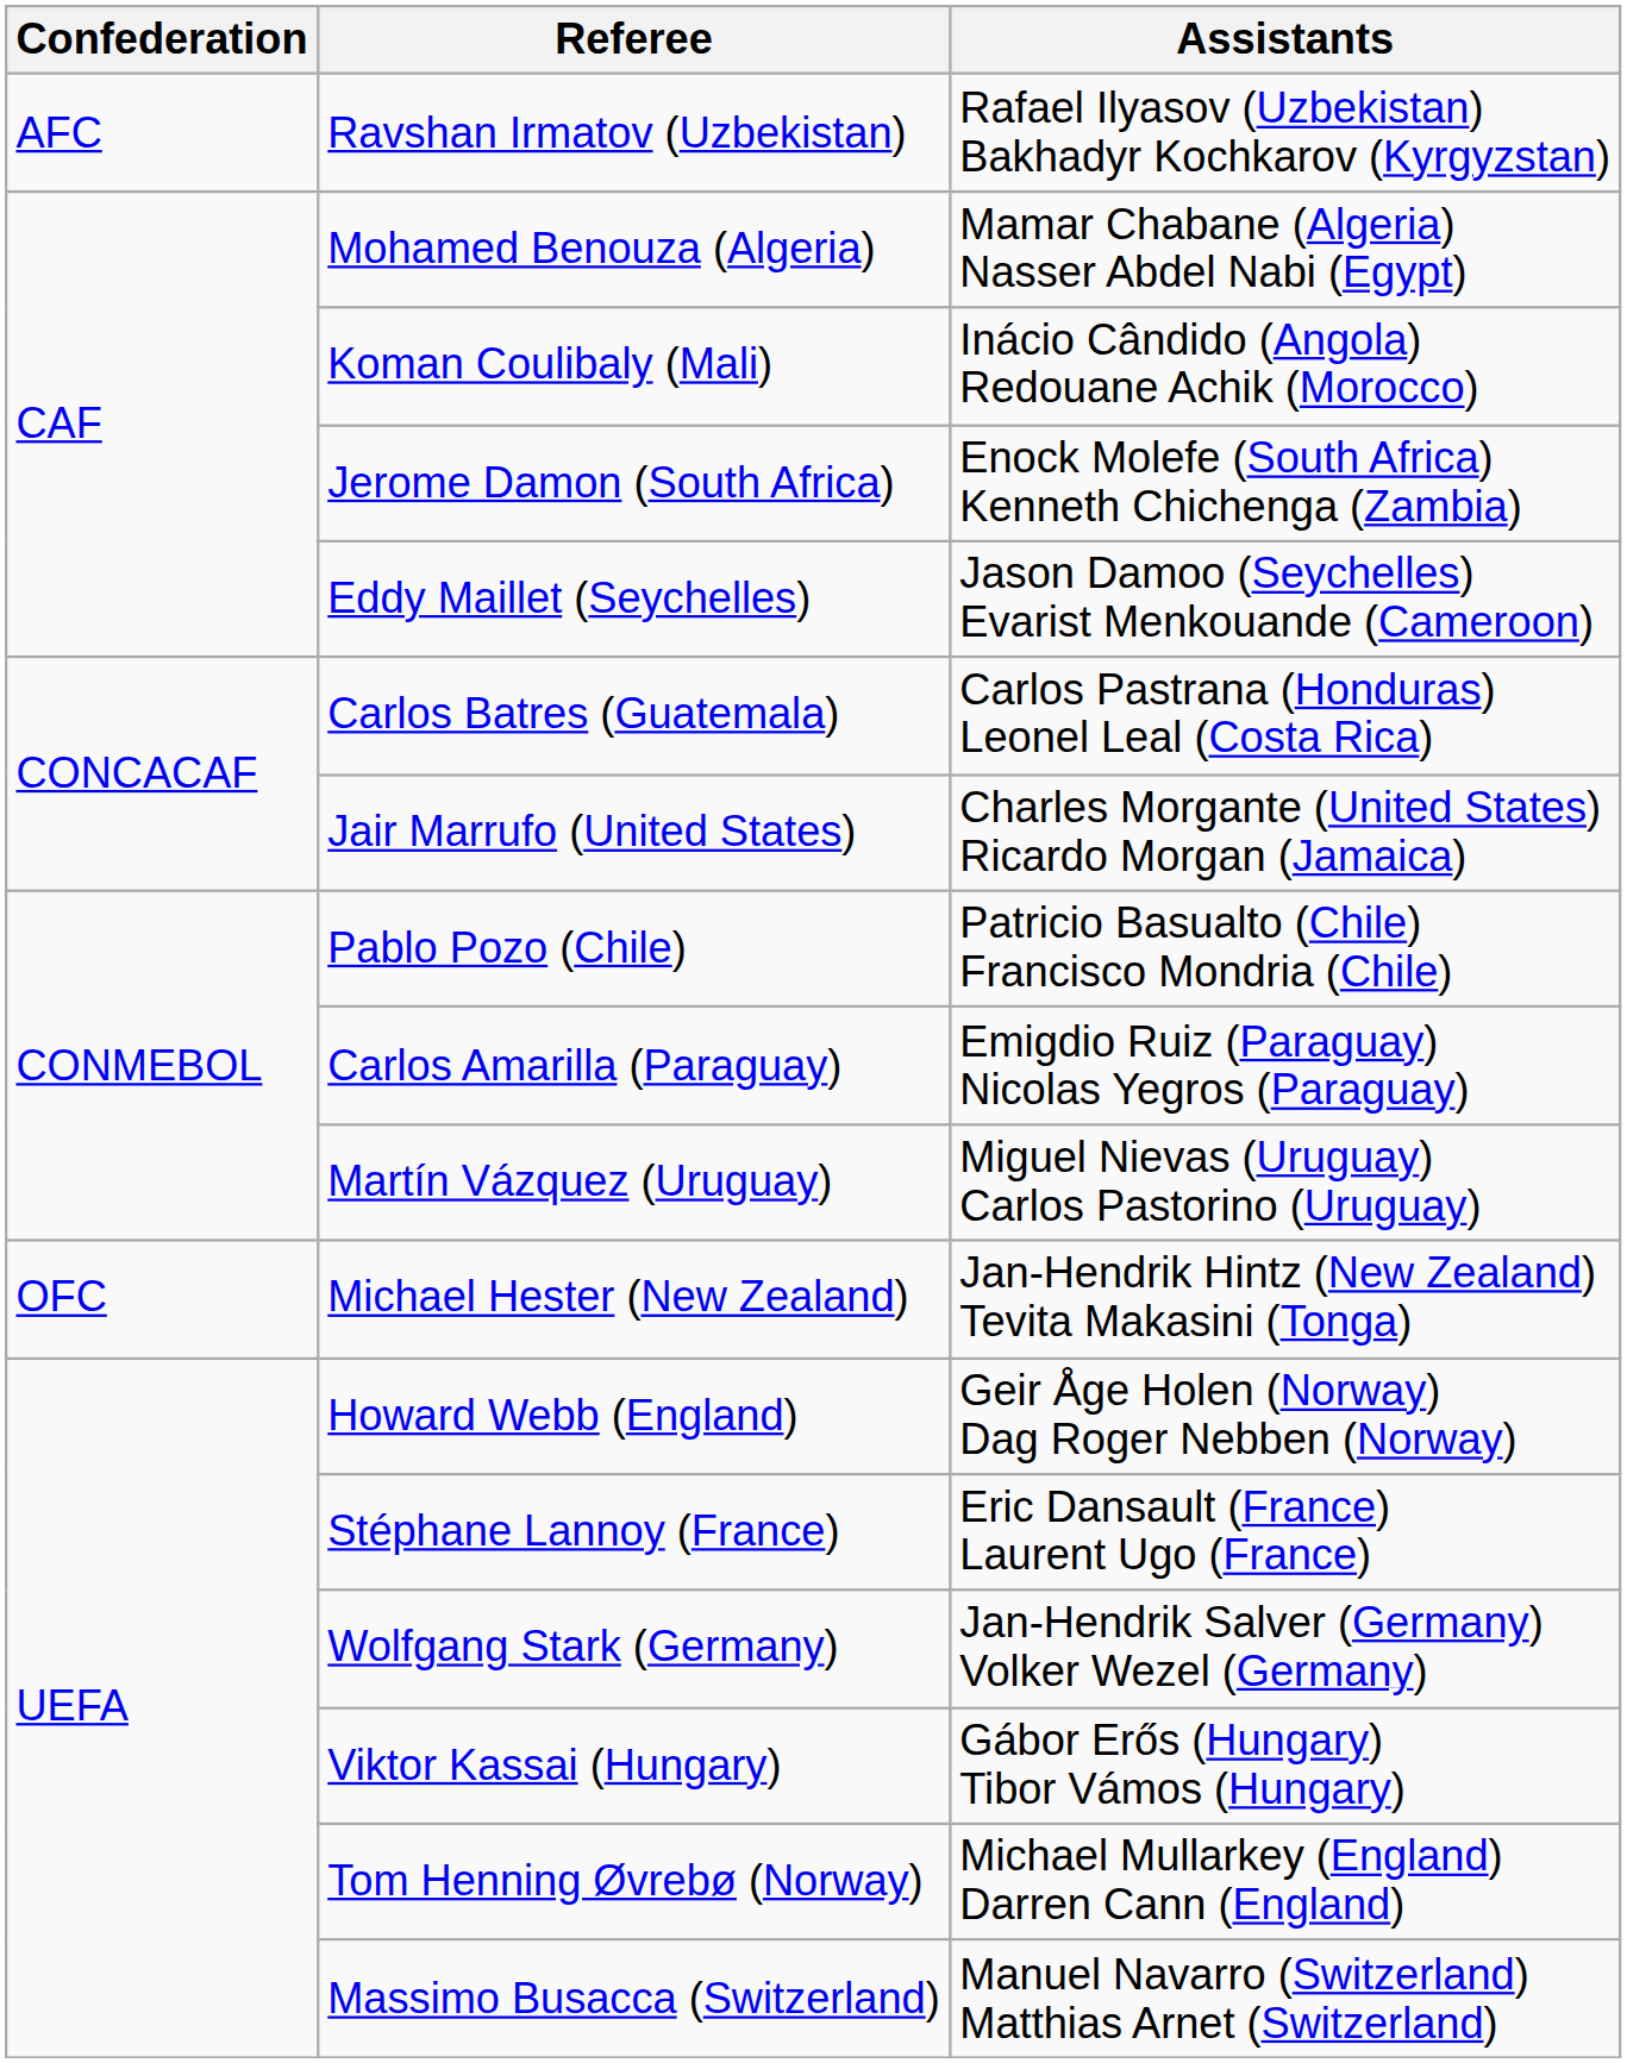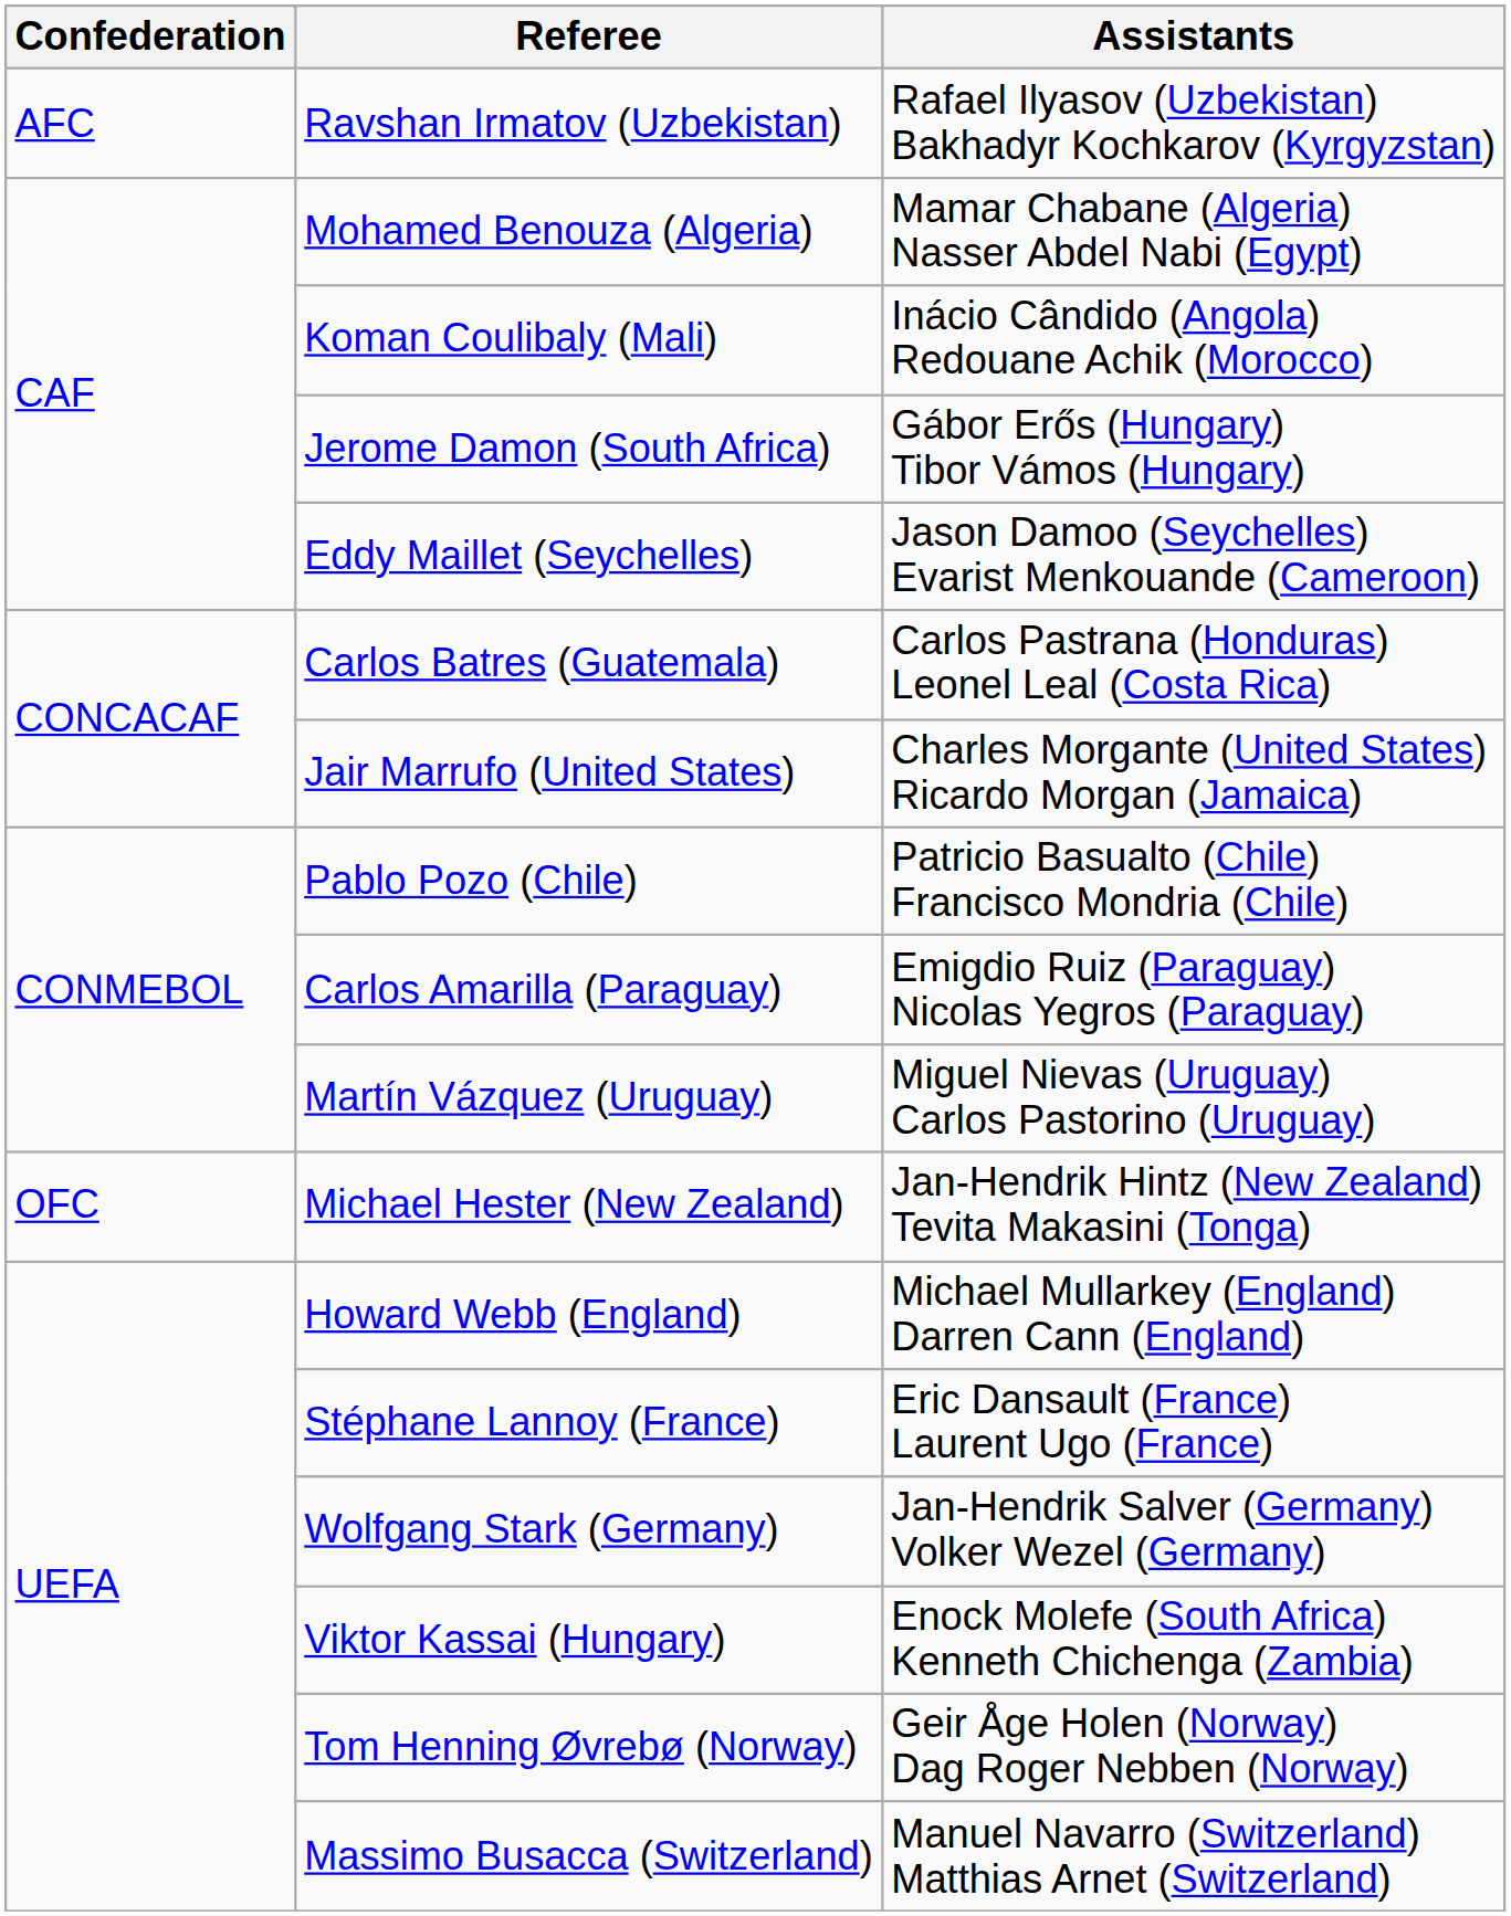 <table class="wikitable">
 <tr>
 <th>Confederation</th>
 <th>Referee</th>
 <th>Assistants</th>
 </tr>
 <tr>
 <td><a href='#'>AFC</a></td>
 <td><a href='#'>Ravshan Irmatov</a> (<a href='#'>Uzbekistan</a>)</td>
 <td>Rafael Ilyasov (<a href='#'>Uzbekistan</a>)<br>Bakhadyr Kochkarov (<a href='#'>Kyrgyzstan</a>)</td>
 </tr>
 <tr>
 <td rowspan="4"><a href='#'>CAF</a></td>
 <td><a href='#'>Mohamed Benouza</a> (<a href='#'>Algeria</a>)</td>
 <td>Mamar Chabane (<a href='#'>Algeria</a>)<br>Nasser Abdel Nabi (<a href='#'>Egypt</a>)</td>
 </tr>
 <tr>
 <td><a href='#'>Koman Coulibaly</a> (<a href='#'>Mali</a>)</td>
 <td>Inácio Cândido (<a href='#'>Angola</a>)<br>Redouane Achik (<a href='#'>Morocco</a>)</td>
 </tr>
 <tr>
 <td><a href='#'>Jerome Damon</a> (<a href='#'>South Africa</a>)</td>
-<td>Enock Molefe (<a href='#'>South Africa</a>)<br>Kenneth Chichenga (<a href='#'>Zambia</a>)</td>
+<td>Gábor Erős (<a href='#'>Hungary</a>)<br>Tibor Vámos (<a href='#'>Hungary</a>)</td>
 </tr>
 <tr>
 <td><a href='#'>Eddy Maillet</a> (<a href='#'>Seychelles</a>)</td>
 <td>Jason Damoo (<a href='#'>Seychelles</a>)<br>Evarist Menkouande (<a href='#'>Cameroon</a>)</td>
 </tr>
 <tr>
 <td rowspan="2"><a href='#'>CONCACAF</a></td>
 <td><a href='#'>Carlos Batres</a> (<a href='#'>Guatemala</a>)</td>
 <td>Carlos Pastrana (<a href='#'>Honduras</a>)<br>Leonel Leal (<a href='#'>Costa Rica</a>)</td>
 </tr>
 <tr>
 <td><a href='#'>Jair Marrufo</a> (<a href='#'>United States</a>)</td>
 <td>Charles Morgante (<a href='#'>United States</a>)<br>Ricardo Morgan (<a href='#'>Jamaica</a>)</td>
 </tr>
 <tr>
 <td rowspan="3"><a href='#'>CONMEBOL</a></td>
 <td><a href='#'>Pablo Pozo</a> (<a href='#'>Chile</a>)</td>
 <td>Patricio Basualto (<a href='#'>Chile</a>)<br>Francisco Mondria (<a href='#'>Chile</a>)</td>
 </tr>
 <tr>
 <td><a href='#'>Carlos Amarilla</a> (<a href='#'>Paraguay</a>)</td>
 <td>Emigdio Ruiz (<a href='#'>Paraguay</a>)<br>Nicolas Yegros (<a href='#'>Paraguay</a>)</td>
 </tr>
 <tr>
 <td><a href='#'>Martín Vázquez</a> (<a href='#'>Uruguay</a>)</td>
 <td>Miguel Nievas (<a href='#'>Uruguay</a>)<br>Carlos Pastorino (<a href='#'>Uruguay</a>)</td>
 </tr>
 <tr>
 <td><a href='#'>OFC</a></td>
 <td><a href='#'>Michael Hester</a> (<a href='#'>New Zealand</a>)</td>
 <td>Jan-Hendrik Hintz (<a href='#'>New Zealand</a>)<br>Tevita Makasini (<a href='#'>Tonga</a>)</td>
 </tr>
 <tr>
 <td rowspan="6"><a href='#'>UEFA</a></td>
 <td><a href='#'>Howard Webb</a> (<a href='#'>England</a>)</td>
-<td>Geir Åge Holen (<a href='#'>Norway</a>)<br>Dag Roger Nebben (<a href='#'>Norway</a>)</td>
+<td>Michael Mullarkey (<a href='#'>England</a>)<br>Darren Cann (<a href='#'>England</a>)</td>
 </tr>
 <tr>
 <td><a href='#'>Stéphane Lannoy</a> (<a href='#'>France</a>)</td>
 <td>Eric Dansault (<a href='#'>France</a>)<br>Laurent Ugo (<a href='#'>France</a>)</td>
 </tr>
 <tr>
 <td><a href='#'>Wolfgang Stark</a> (<a href='#'>Germany</a>)</td>
 <td>Jan-Hendrik Salver (<a href='#'>Germany</a>)<br>Volker Wezel (<a href='#'>Germany</a>)</td>
 </tr>
 <tr>
 <td><a href='#'>Viktor Kassai</a> (<a href='#'>Hungary</a>)</td>
-<td>Gábor Erős (<a href='#'>Hungary</a>)<br>Tibor Vámos (<a href='#'>Hungary</a>)</td>
+<td>Enock Molefe (<a href='#'>South Africa</a>)<br>Kenneth Chichenga (<a href='#'>Zambia</a>)</td>
 </tr>
 <tr>
 <td><a href='#'>Tom Henning Øvrebø</a> (<a href='#'>Norway</a>)</td>
-<td>Michael Mullarkey (<a href='#'>England</a>)<br>Darren Cann (<a href='#'>England</a>)</td>
+<td>Geir Åge Holen (<a href='#'>Norway</a>)<br>Dag Roger Nebben (<a href='#'>Norway</a>)</td>
 </tr>
 <tr>
 <td><a href='#'>Massimo Busacca</a> (<a href='#'>Switzerland</a>)</td>
 <td>Manuel Navarro (<a href='#'>Switzerland</a>)<br>Matthias Arnet (<a href='#'>Switzerland</a>)</td>
 </tr>
 </table>
